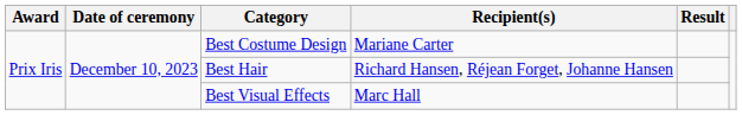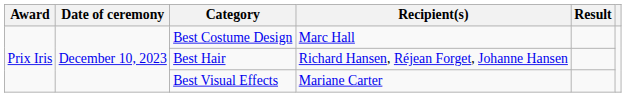 <table class="wikitable plainrowheaders sortable">
 <tr>
 <th scope="col">Award</th>
 <th scope="col">Date of ceremony</th>
 <th scope="col">Category</th>
 <th scope="col">Recipient(s)</th>
 <th scope="col">Result</th>
 <th scope="col" class="unsortable"></th>
 </tr>
 <tr>
 <td rowspan=3><a href='#'>Prix Iris</a></td>
 <td rowspan=3><a href='#'>December 10, 2023</a></td>
 <td><a href='#'>Best Costume Design</a></td>
-<td><a href='#'>Mariane Carter</a></td>
+<td><a href='#'>Marc Hall</a></td>
 <td></td>
 <td rowspan=3></td>
 </tr>
 <tr>
 <td><a href='#'>Best Hair</a></td>
 <td><a href='#'>Richard Hansen</a>, <a href='#'>Réjean Forget</a>, <a href='#'>Johanne Hansen</a></td>
 <td></td>
 </tr>
 <tr>
 <td><a href='#'>Best Visual Effects</a></td>
-<td><a href='#'>Marc Hall</a></td>
+<td><a href='#'>Mariane Carter</a></td>
 <td></td>
 </tr>
 </table>
